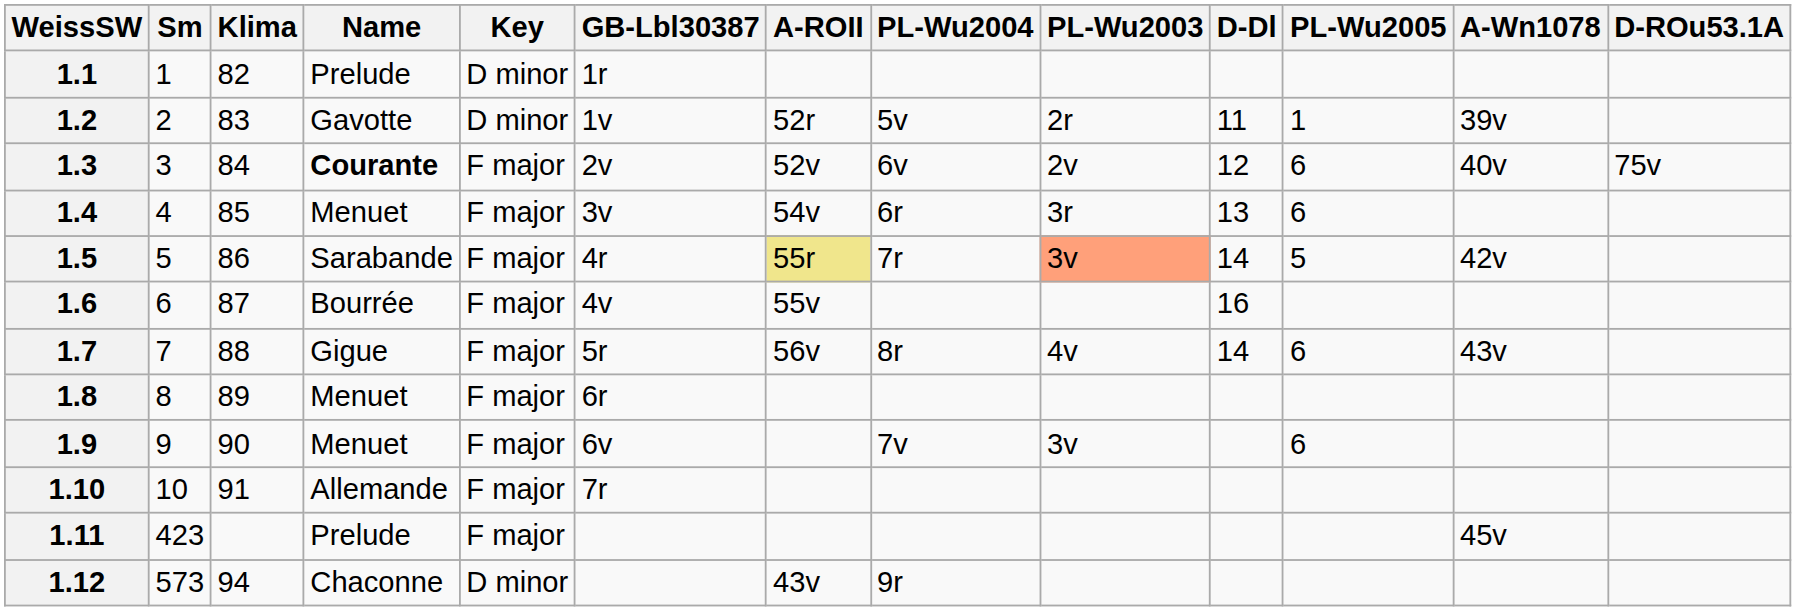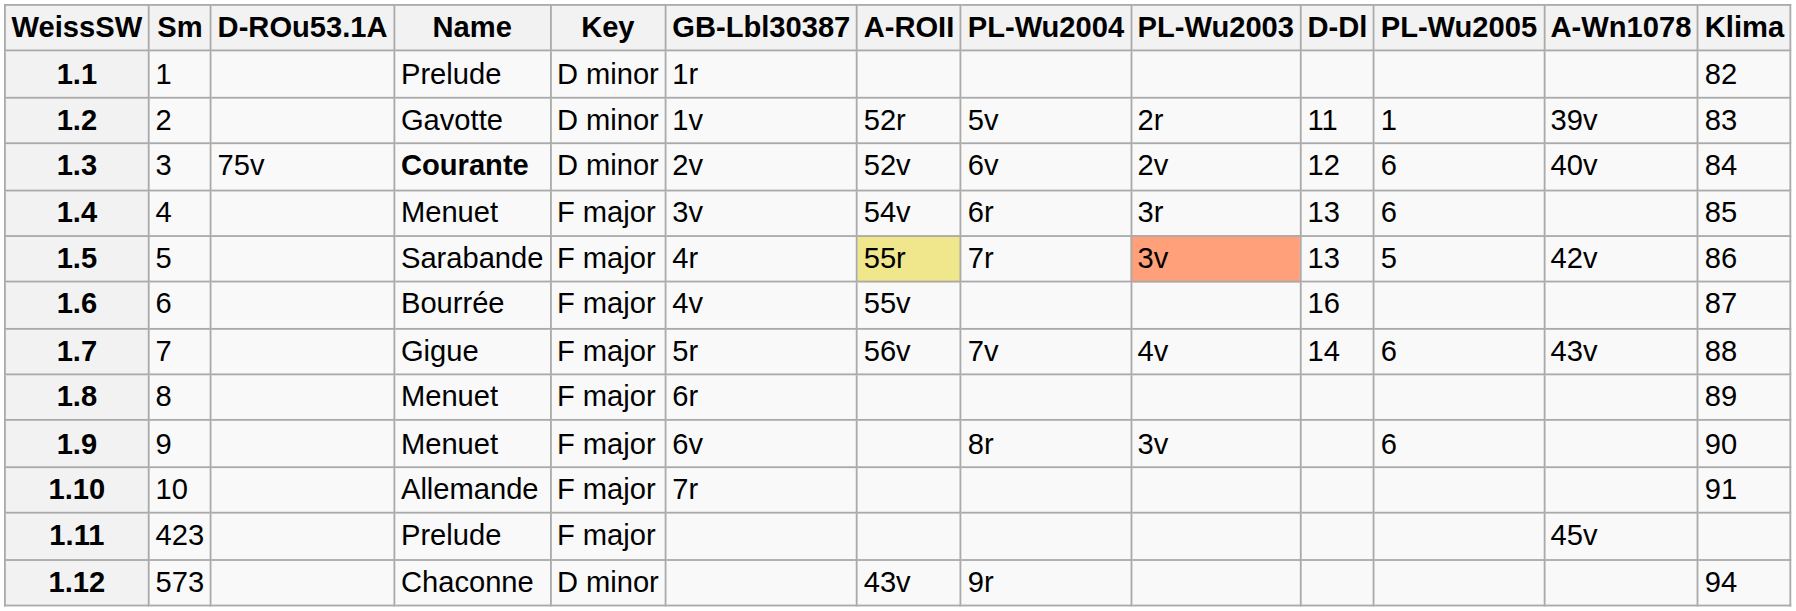 <table border="1" class="wikitable sortable">
 <tr>
 <th data-sort-type="number">WeissSW</th>
 <th>Sm</th>
-<th>Klima</th>
+<th>D-ROu53.1A</th>
 <th class="unsortable">Name</th>
 <th class="unsortable">Key</th>
 <th>GB-Lbl30387</th>
 <th>A-ROII</th>
 <th>PL-Wu2004</th>
 <th>PL-Wu2003</th>
 <th>D-Dl</th>
 <th>PL-Wu2005</th>
 <th>A-Wn1078</th>
-<th>D-ROu53.1A</th>
+<th>Klima</th>
 </tr>
 <tr>
 <th data-sort-value="1">1.1</th>
 <td>1</td>
-<td>82</td>
+<td></td>
 <td>Prelude</td>
 <td>D minor</td>
 <td>1r</td>
 <td></td>
 <td></td>
 <td></td>
 <td></td>
 <td></td>
 <td></td>
-<td></td>
+<td>82</td>
 </tr>
 <tr>
 <th data-sort-value="2">1.2</th>
 <td>2</td>
-<td>83</td>
+<td></td>
 <td>Gavotte</td>
 <td>D minor</td>
 <td>1v</td>
 <td>52r</td>
 <td>5v</td>
 <td>2r</td>
 <td>11</td>
 <td>1</td>
 <td>39v</td>
-<td></td>
+<td>83</td>
 </tr>
 <tr>
 <th data-sort-value="3">1.3</th>
 <td>3</td>
-<td>84</td>
+<td>75v</td>
 <td><strong>Courante</strong></td>
-<td>F major</td>
+<td>D minor</td>
 <td>2v</td>
 <td>52v</td>
 <td>6v</td>
 <td>2v</td>
 <td>12</td>
 <td>6</td>
 <td>40v</td>
-<td>75v</td>
+<td>84</td>
 </tr>
 <tr>
 <th data-sort-value="4">1.4</th>
 <td>4</td>
-<td>85</td>
+<td></td>
 <td>Menuet</td>
 <td>F major</td>
 <td>3v</td>
 <td>54v</td>
 <td>6r</td>
 <td>3r</td>
 <td>13</td>
 <td>6</td>
 <td></td>
-<td></td>
+<td>85</td>
 </tr>
 <tr>
 <th data-sort-value="5">1.5</th>
 <td>5</td>
-<td>86</td>
+<td></td>
 <td>Sarabande</td>
 <td>F major</td>
 <td>4r</td>
 <td style="background: khaki;">55r</td>
 <td>7r</td>
 <td style="background: lightsalmon;">3v</td>
-<td>14</td>
+<td>13</td>
 <td>5</td>
 <td>42v</td>
-<td></td>
+<td>86</td>
 </tr>
 <tr>
 <th data-sort-value="6">1.6</th>
 <td>6</td>
-<td>87</td>
+<td></td>
 <td>Bourrée</td>
 <td>F major</td>
 <td>4v</td>
 <td>55v</td>
 <td></td>
 <td></td>
 <td>16</td>
 <td></td>
 <td></td>
-<td></td>
+<td>87</td>
 </tr>
 <tr>
 <th data-sort-value="7">1.7</th>
 <td>7</td>
-<td>88</td>
+<td></td>
 <td>Gigue</td>
 <td>F major</td>
 <td>5r</td>
 <td>56v</td>
-<td>8r</td>
+<td>7v</td>
 <td>4v</td>
 <td>14</td>
 <td>6</td>
 <td>43v</td>
-<td></td>
+<td>88</td>
 </tr>
 <tr>
 <th data-sort-value="8">1.8</th>
 <td>8</td>
-<td>89</td>
+<td></td>
 <td>Menuet</td>
 <td>F major</td>
 <td>6r</td>
 <td></td>
 <td></td>
 <td></td>
 <td></td>
 <td></td>
 <td></td>
-<td></td>
+<td>89</td>
 </tr>
 <tr>
 <th data-sort-value="9">1.9</th>
 <td>9</td>
-<td>90</td>
+<td></td>
 <td>Menuet</td>
 <td>F major</td>
 <td>6v</td>
 <td></td>
-<td>7v</td>
+<td>8r</td>
 <td>3v</td>
 <td></td>
 <td>6</td>
 <td></td>
-<td></td>
+<td>90</td>
 </tr>
 <tr>
 <th data-sort-value="10">1.10</th>
 <td>10</td>
-<td>91</td>
+<td></td>
 <td>Allemande</td>
 <td>F major</td>
 <td>7r</td>
 <td></td>
 <td></td>
 <td></td>
 <td></td>
 <td></td>
 <td></td>
-<td></td>
+<td>91</td>
 </tr>
 <tr>
 <th data-sort-value="11">1.11</th>
 <td>423</td>
 <td></td>
 <td>Prelude</td>
 <td>F major</td>
 <td></td>
 <td></td>
 <td></td>
 <td></td>
 <td></td>
 <td></td>
 <td>45v</td>
 <td></td>
 </tr>
 <tr>
 <th data-sort-value="12">1.12</th>
 <td>573</td>
-<td>94</td>
+<td></td>
 <td>Chaconne</td>
 <td>D minor</td>
 <td></td>
 <td>43v</td>
 <td>9r</td>
 <td></td>
 <td></td>
 <td></td>
 <td></td>
-<td></td>
+<td>94</td>
 </tr>
 </table>
